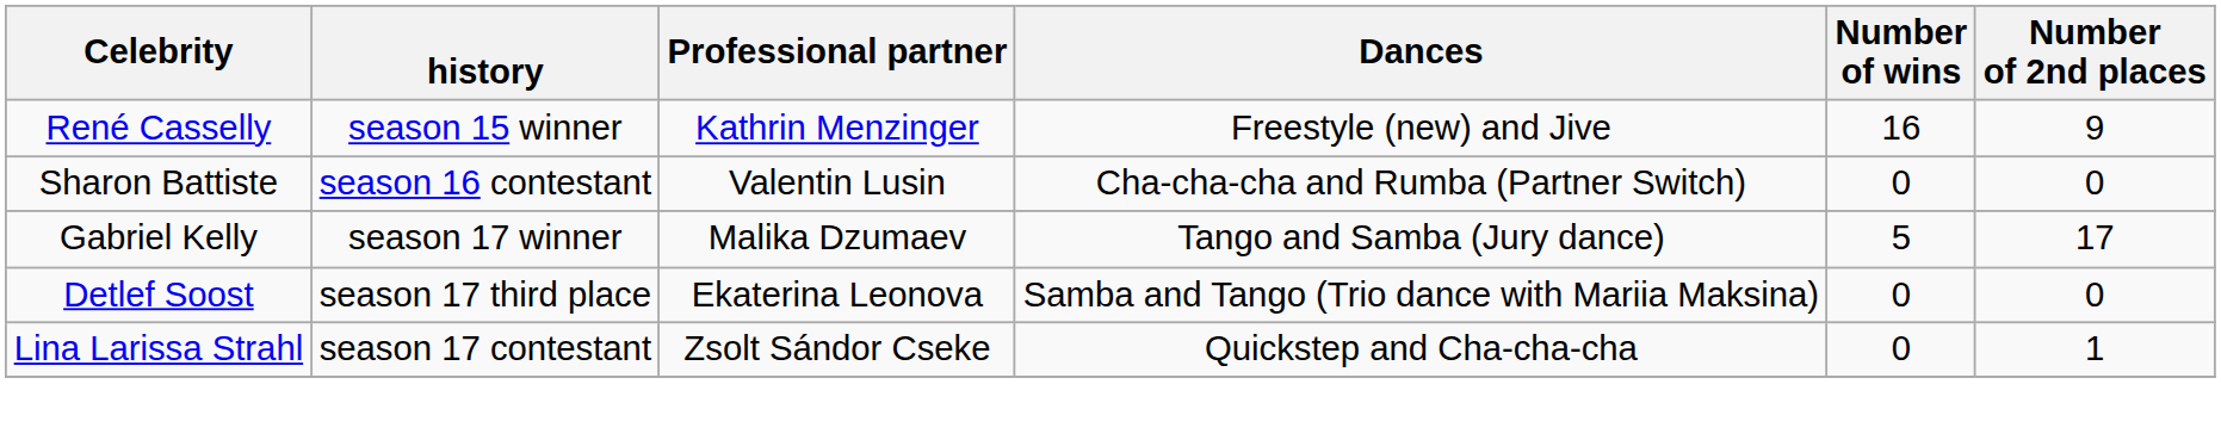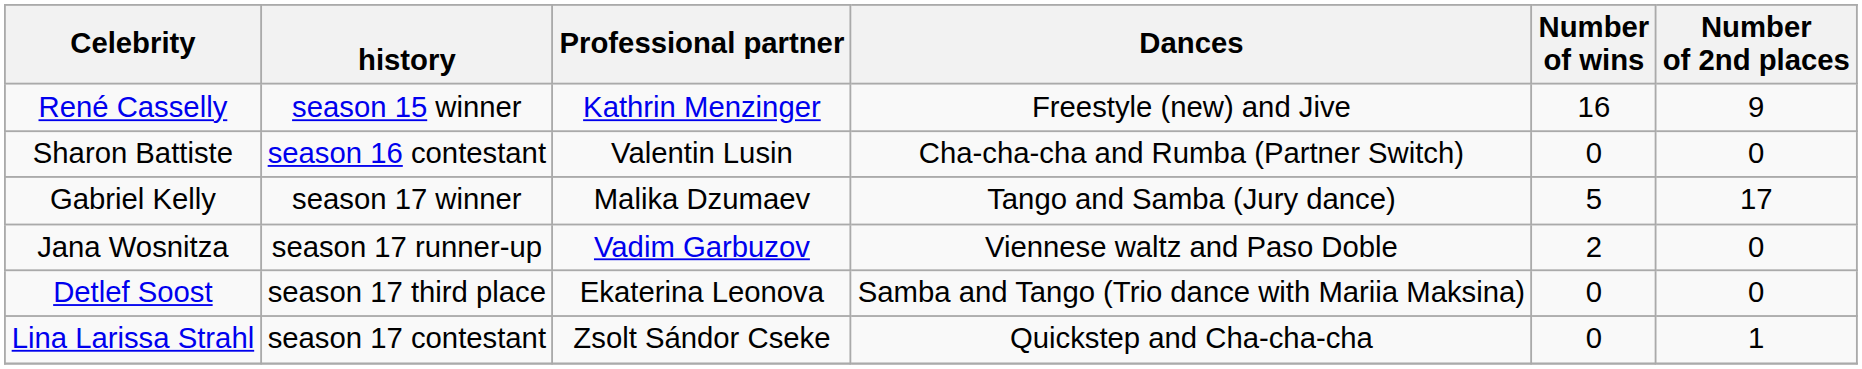 <table class="wikitable sortable" style="text-align:center;">
 <tr>
 <th>Celebrity</th>
 <th><br>history</th>
 <th>Professional partner</th>
 <th>Dances</th>
 <th>Number<br>of wins</th>
 <th>Number<br>of 2nd places</th>
 </tr>
 <tr>
 <td><a href='#'>René Casselly</a></td>
 <td><a href='#'>season 15</a> winner</td>
 <td><a href='#'>Kathrin Menzinger</a></td>
 <td>Freestyle (new) and Jive</td>
 <td>16</td>
 <td>9</td>
 </tr>
 <tr>
 <td>Sharon Battiste</td>
 <td><a href='#'>season 16</a> contestant</td>
 <td>Valentin Lusin</td>
 <td>Cha-cha-cha and Rumba (Partner Switch)</td>
 <td>0</td>
 <td>0</td>
 </tr>
 <tr>
 <td>Gabriel Kelly</td>
 <td>season 17 winner</td>
 <td>Malika Dzumaev</td>
 <td>Tango and Samba (Jury dance)</td>
 <td>5</td>
 <td>17</td>
 </tr>
 <tr>
+<td>Jana Wosnitza</td>
+<td>season 17 runner-up</td>
+<td><a href='#'>Vadim Garbuzov</a></td>
+<td>Viennese waltz and Paso Doble</td>
+<td>2</td>
+<td>0</td>
+</tr>
+<tr>
 <td><a href='#'>Detlef Soost</a></td>
 <td>season 17 third place</td>
 <td>Ekaterina Leonova</td>
 <td>Samba and Tango (Trio dance with Mariia Maksina)</td>
 <td>0</td>
 <td>0</td>
 </tr>
 <tr>
 <td><a href='#'>Lina Larissa Strahl</a></td>
 <td>season 17 contestant</td>
 <td>Zsolt Sándor Cseke</td>
 <td>Quickstep and Cha-cha-cha</td>
 <td>0</td>
 <td>1</td>
 </tr>
 <tr>
 </tr>
 </table>
